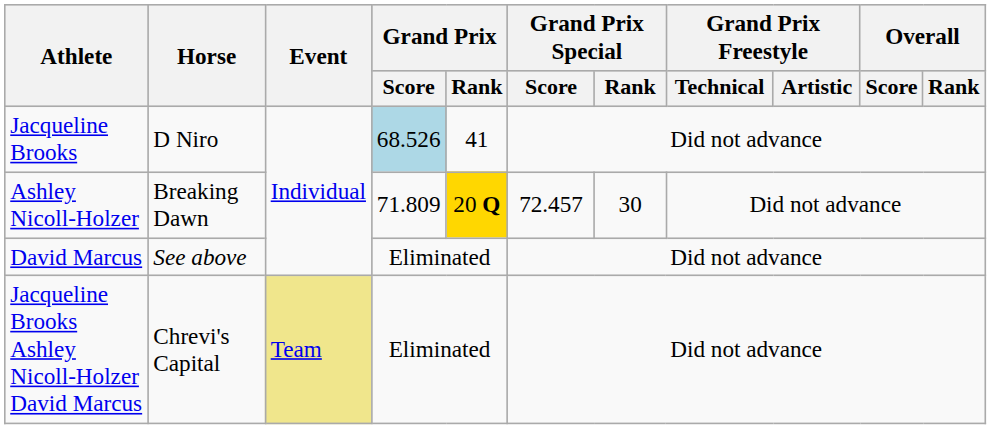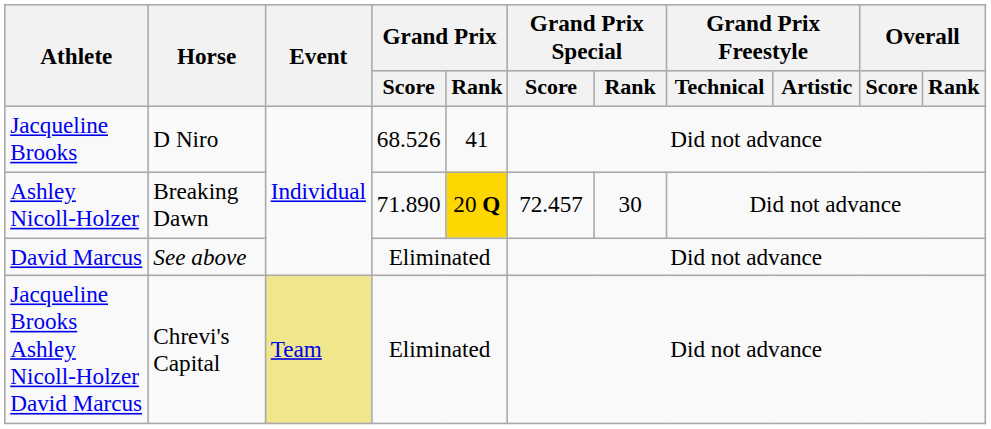 <table class=wikitable style="font-size:90%">
 <tr>
 <th rowspan="2">Athlete</th>
 <th rowspan="2">Horse</th>
 <th rowspan="2">Event</th>
 <th colspan="2">Grand Prix</th>
 <th colspan="2">Grand Prix Special</th>
 <th colspan="2">Grand Prix Freestyle</th>
 <th colspan="2">Overall</th>
 </tr>
 <tr style="font-size:95%">
 <th>Score</th>
 <th>Rank</th>
 <th>Score</th>
 <th>Rank</th>
 <th>Technical</th>
 <th>Artistic</th>
 <th>Score</th>
 <th>Rank</th>
 </tr>
 <tr align=center>
 <td align=left><a href='#'>Jacqueline Brooks</a></td>
 <td align=left>D Niro</td>
 <td rowspan=3 align=left><a href='#'>Individual</a></td>
-<td style="background: lightblue;">68.526</td>
+<td>68.526</td>
 <td>41</td>
 <td colspan=6>Did not advance</td>
 </tr>
 <tr align=center>
 <td align=left><a href='#'>Ashley Nicoll-Holzer</a></td>
 <td align=left>Breaking Dawn</td>
-<td>71.809</td>
+<td>71.890</td>
 <td style="background: gold;">20 <strong>Q</strong></td>
 <td>72.457</td>
 <td>30</td>
 <td colspan=4>Did not advance</td>
 </tr>
 <tr align=center>
 <td align=left><a href='#'>David Marcus</a></td>
 <td align=left><em>See above</em></td>
 <td colspan=2>Eliminated</td>
 <td colspan=6>Did not advance</td>
 </tr>
 <tr align=center>
 <td align=left><a href='#'>Jacqueline Brooks</a><br><a href='#'>Ashley Nicoll-Holzer</a><br><a href='#'>David Marcus</a></td>
 <td align=left>Chrevi's Capital</td>
 <td align=left style="background: khaki;"><a href='#'>Team</a></td>
 <td colspan=2>Eliminated</td>
 <td colspan=6>Did not advance</td>
 </tr>
 </table>
